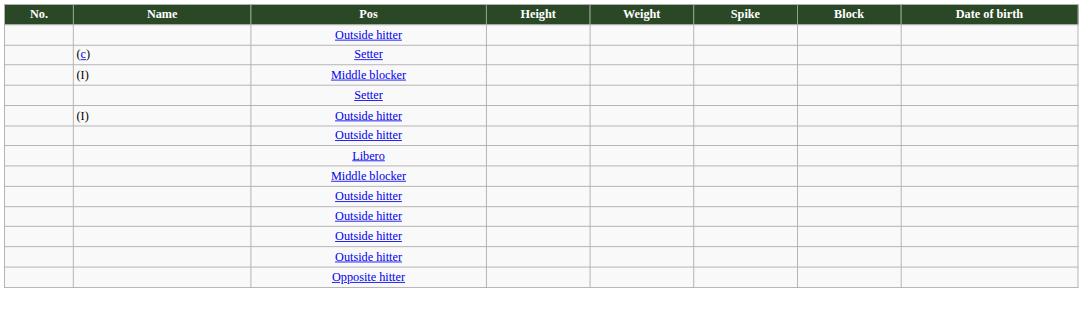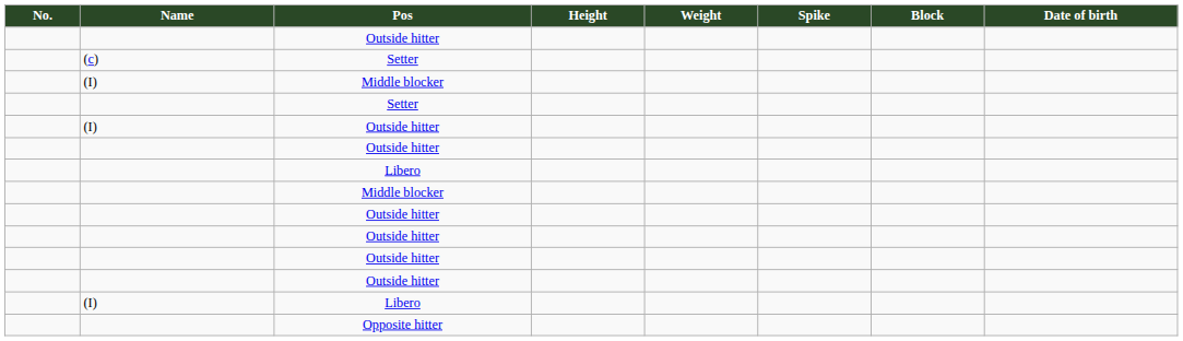 <table class="wikitable sortable" style="font-size:90%; text-align:center; width:100%;">
 <tr>
 <th style="background:#2A4826; color:white;">No.</th>
 <th style="width:14em; background:#2A4826; color:white;">Name</th>
 <th style="background:#2A4826; color:white;">Pos</th>
 <th style="width:8em; background:#2A4826; color:white;">Height</th>
 <th style="width:8em; background:#2A4826; color:white;">Weight</th>
 <th style="width:8em; background:#2A4826; color:white;">Spike</th>
 <th style="width:8em; background:#2A4826; color:white;">Block</th>
 <th style="width:14em; background:#2A4826; color:white;">Date of birth</th>
 </tr>
 <tr>
 <td></td>
 <td align=left></td>
 <td><a href='#'>Outside hitter</a></td>
 <td></td>
 <td></td>
 <td></td>
 <td></td>
 <td align=left></td>
 </tr>
 <tr>
 <td></td>
 <td align=left> (<a href='#'>c</a>)</td>
 <td><a href='#'>Setter</a></td>
 <td></td>
 <td></td>
 <td></td>
 <td></td>
 <td align=left></td>
 </tr>
 <tr>
 <td></td>
 <td align=left> (I)</td>
 <td><a href='#'>Middle blocker</a></td>
 <td></td>
 <td></td>
 <td></td>
 <td></td>
 <td align=left></td>
 </tr>
 <tr>
 <td></td>
 <td align=left></td>
 <td><a href='#'>Setter</a></td>
 <td></td>
 <td></td>
 <td></td>
 <td></td>
 <td align=left></td>
 </tr>
 <tr>
 <td></td>
 <td align=left> (I)</td>
 <td><a href='#'>Outside hitter</a></td>
 <td></td>
 <td></td>
 <td></td>
 <td></td>
 <td align=left></td>
 </tr>
 <tr>
 <td></td>
 <td align=left></td>
 <td><a href='#'>Outside hitter</a></td>
 <td></td>
 <td></td>
 <td></td>
 <td></td>
 <td align=left></td>
 </tr>
 <tr>
 <td></td>
 <td align=left></td>
 <td><a href='#'>Libero</a></td>
 <td></td>
 <td></td>
 <td></td>
 <td></td>
 <td align=left></td>
 </tr>
 <tr>
 <td></td>
 <td align=left></td>
 <td><a href='#'>Middle blocker</a></td>
 <td></td>
 <td></td>
 <td></td>
 <td></td>
 <td align=left></td>
 </tr>
 <tr>
 <td></td>
 <td align=left></td>
 <td><a href='#'>Outside hitter</a></td>
 <td></td>
 <td></td>
 <td></td>
 <td></td>
 <td align=left></td>
 </tr>
 <tr>
 <td></td>
 <td align=left></td>
 <td><a href='#'>Outside hitter</a></td>
 <td></td>
 <td></td>
 <td></td>
 <td></td>
 <td align=left></td>
 </tr>
 <tr>
 <td></td>
 <td align=left></td>
 <td><a href='#'>Outside hitter</a></td>
 <td></td>
 <td></td>
 <td></td>
 <td></td>
 <td align=left></td>
 </tr>
 <tr>
 <td></td>
 <td align=left></td>
 <td><a href='#'>Outside hitter</a></td>
 <td></td>
 <td></td>
 <td></td>
 <td></td>
 <td align=left></td>
 </tr>
 <tr>
 <td></td>
+<td align=left> (I)</td>
+<td><a href='#'>Libero</a></td>
+<td></td>
+<td></td>
+<td></td>
+<td></td>
+<td align=left></td>
+</tr>
+<tr>
+<td></td>
 <td align=left></td>
 <td><a href='#'>Opposite hitter</a></td>
 <td></td>
 <td></td>
 <td></td>
 <td></td>
 <td align=left></td>
 </tr>
 </table>
